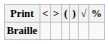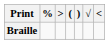 <table class="wikitable" style="line-height: 1.2">
 <tr align=center>
 <th>Print</th>
-<th><</th>
+<th>%</th>
 <th>></th>
 <th>(</th>
 <th>)</th>
 <th>√</th>
-<th>%</th>
+<th><</th>
 </tr>
 <tr align=center>
 <th>Braille</th>
 <td></td>
 <td></td>
 <td></td>
 <td></td>
 <td></td>
 <td></td>
 </tr>
 </table>
